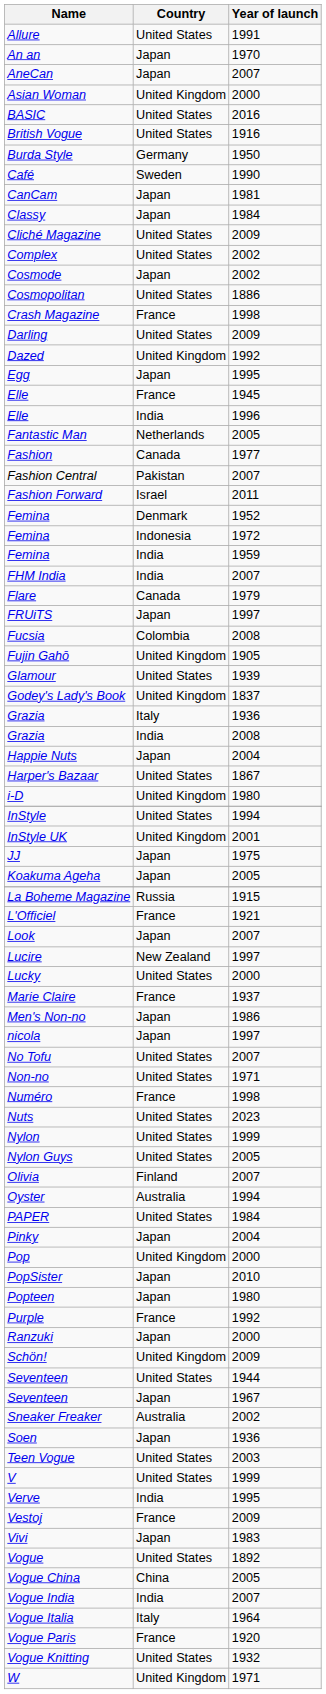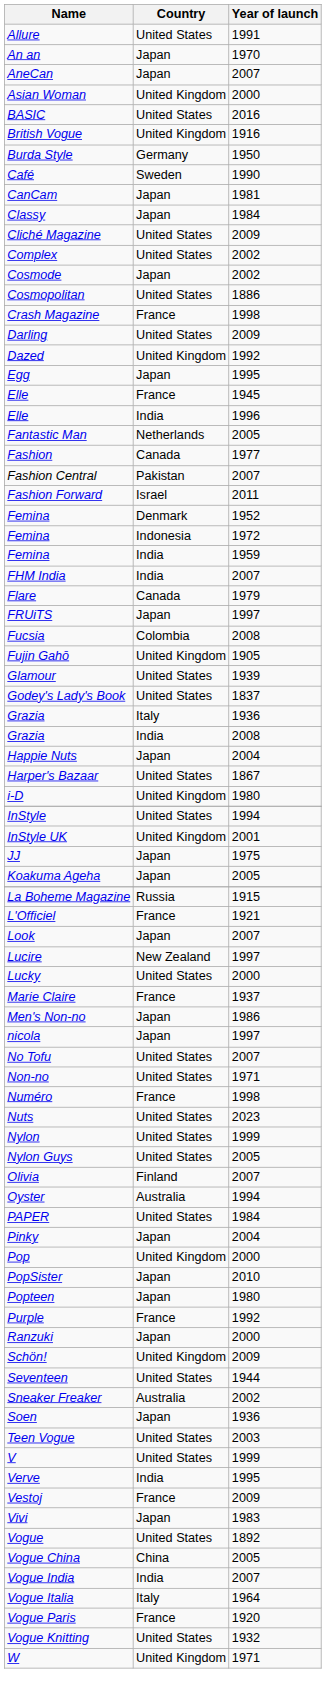 <table class="wikitable sortable">
 <tr>
 <th>Name</th>
 <th>Country</th>
 <th>Year of launch</th>
 </tr>
 <tr>
 <td><em><a href='#'>Allure</a></em></td>
 <td>United States</td>
 <td>1991</td>
 </tr>
 <tr>
 <td><em><a href='#'>An an</a></em></td>
 <td>Japan</td>
 <td>1970</td>
 </tr>
 <tr>
 <td><em><a href='#'>AneCan</a></em></td>
 <td>Japan</td>
 <td>2007</td>
 </tr>
 <tr>
 <td><em><a href='#'>Asian Woman</a></em></td>
 <td>United Kingdom</td>
 <td>2000</td>
 </tr>
 <tr>
 <td><em><a href='#'> BASIC</a> </em></td>
 <td>United States</td>
 <td>2016</td>
 </tr>
 <tr>
 <td><em><a href='#'>British Vogue</a></em></td>
-<td>United States</td>
+<td>United Kingdom</td>
 <td>1916</td>
 </tr>
 <tr>
 <td><em><a href='#'>Burda Style</a></em></td>
 <td>Germany</td>
 <td>1950</td>
 </tr>
 <tr>
 <td><em><a href='#'>Café</a></em></td>
 <td>Sweden</td>
 <td>1990</td>
 </tr>
 <tr>
 <td><em><a href='#'>CanCam</a></em></td>
 <td>Japan</td>
 <td>1981</td>
 </tr>
 <tr>
 <td><em><a href='#'>Classy</a></em></td>
 <td>Japan</td>
 <td>1984</td>
 </tr>
 <tr>
 <td><em><a href='#'>Cliché Magazine</a></em></td>
 <td>United States</td>
 <td>2009</td>
 </tr>
 <tr>
 <td><em><a href='#'>Complex</a></em></td>
 <td>United States</td>
 <td>2002</td>
 </tr>
 <tr>
 <td><em><a href='#'>Cosmode</a></em></td>
 <td>Japan</td>
 <td>2002</td>
 </tr>
 <tr>
 <td><em><a href='#'>Cosmopolitan</a></em></td>
 <td>United States</td>
 <td>1886</td>
 </tr>
 <tr>
 <td><em><a href='#'>Crash Magazine</a></em></td>
 <td>France</td>
 <td>1998</td>
 </tr>
 <tr>
 <td><em><a href='#'>Darling</a></em></td>
 <td>United States</td>
 <td>2009</td>
 </tr>
 <tr>
 <td><em><a href='#'>Dazed</a></em></td>
 <td>United Kingdom</td>
 <td>1992</td>
 </tr>
 <tr>
 <td><em><a href='#'>Egg</a></em></td>
 <td>Japan</td>
 <td>1995</td>
 </tr>
 <tr>
 <td><em><a href='#'>Elle</a></em></td>
 <td>France</td>
 <td>1945</td>
 </tr>
 <tr>
 <td><em><a href='#'>Elle</a></em></td>
 <td>India</td>
 <td>1996</td>
 </tr>
 <tr>
 <td><em><a href='#'>Fantastic Man</a></em></td>
 <td>Netherlands</td>
 <td>2005</td>
 </tr>
 <tr>
 <td><em><a href='#'>Fashion</a></em></td>
 <td>Canada</td>
 <td>1977</td>
 </tr>
 <tr>
 <td><em>Fashion Central</em></td>
 <td>Pakistan</td>
 <td>2007</td>
 </tr>
 <tr>
 <td><em><a href='#'>Fashion Forward</a></em></td>
 <td>Israel</td>
 <td>2011</td>
 </tr>
 <tr>
 <td><em><a href='#'>Femina</a></em></td>
 <td>Denmark</td>
 <td>1952</td>
 </tr>
 <tr>
 <td><em><a href='#'>Femina</a></em></td>
 <td>Indonesia</td>
 <td>1972</td>
 </tr>
 <tr>
 <td><em><a href='#'>Femina</a></em></td>
 <td>India</td>
 <td>1959</td>
 </tr>
 <tr>
 <td><em><a href='#'>FHM India</a></em></td>
 <td>India</td>
 <td>2007</td>
 </tr>
 <tr>
 <td><em><a href='#'>Flare</a></em></td>
 <td>Canada</td>
 <td>1979</td>
 </tr>
 <tr>
 <td><em><a href='#'>FRUiTS</a></em></td>
 <td>Japan</td>
 <td>1997</td>
 </tr>
 <tr>
 <td><em><a href='#'>Fucsia</a></em></td>
 <td>Colombia</td>
 <td>2008</td>
 </tr>
 <tr>
 <td><em><a href='#'>Fujin Gahō</a></em></td>
 <td>United Kingdom</td>
 <td>1905</td>
 </tr>
 <tr>
 <td><em><a href='#'>Glamour</a></em></td>
 <td>United States</td>
 <td>1939</td>
 </tr>
 <tr>
 <td><em><a href='#'>Godey's Lady's Book</a></em></td>
-<td>United Kingdom</td>
+<td>United States</td>
 <td>1837</td>
 </tr>
 <tr>
 <td><em><a href='#'>Grazia</a></em></td>
 <td>Italy</td>
 <td>1936</td>
 </tr>
 <tr>
 <td><em><a href='#'>Grazia</a></em></td>
 <td>India</td>
 <td>2008</td>
 </tr>
 <tr>
 <td><em><a href='#'>Happie Nuts</a></em></td>
 <td>Japan</td>
 <td>2004</td>
 </tr>
 <tr>
 <td><em><a href='#'>Harper's Bazaar</a></em></td>
 <td>United States</td>
 <td>1867</td>
 </tr>
 <tr>
 <td><em><a href='#'>i-D</a></em></td>
 <td>United Kingdom</td>
 <td>1980</td>
 </tr>
 <tr>
 </tr>
 <tr>
 </tr>
 <tr>
 <td><em><a href='#'>InStyle</a></em></td>
 <td>United States</td>
 <td>1994</td>
 </tr>
 <tr>
 <td><em><a href='#'>InStyle UK</a></em></td>
 <td>United Kingdom</td>
 <td>2001</td>
 </tr>
 <tr>
 <td><em><a href='#'>JJ</a></em></td>
 <td>Japan</td>
 <td>1975</td>
 </tr>
 <tr>
 <td><em><a href='#'>Koakuma Ageha</a></em></td>
 <td>Japan</td>
 <td>2005</td>
 </tr>
 <tr>
 </tr>
 <tr>
 <td><em><a href='#'>La Boheme Magazine</a></em></td>
 <td>Russia</td>
 <td>1915</td>
 </tr>
 <tr>
 <td><em><a href='#'>L'Officiel</a></em></td>
 <td>France</td>
 <td>1921</td>
 </tr>
 <tr>
 <td><em><a href='#'>Look</a></em></td>
 <td>Japan</td>
 <td>2007</td>
 </tr>
 <tr>
 <td><em><a href='#'>Lucire</a></em></td>
 <td>New Zealand</td>
 <td>1997</td>
 </tr>
 <tr>
 <td><em><a href='#'>Lucky</a></em></td>
 <td>United States</td>
 <td>2000</td>
 </tr>
 <tr>
 <td><em><a href='#'>Marie Claire</a></em></td>
 <td>France</td>
 <td>1937</td>
 </tr>
 <tr>
 <td><em><a href='#'>Men's Non-no</a></em></td>
 <td>Japan</td>
 <td>1986</td>
 </tr>
 <tr>
 <td><em><a href='#'>nicola</a></em></td>
 <td>Japan</td>
 <td>1997</td>
 </tr>
 <tr>
 <td><em><a href='#'>No Tofu</a></em></td>
 <td>United States</td>
 <td>2007</td>
 </tr>
 <tr>
 <td><em><a href='#'>Non-no</a></em></td>
 <td>United States</td>
 <td>1971</td>
 </tr>
 <tr>
 <td><em><a href='#'>Numéro</a></em></td>
 <td>France</td>
 <td>1998</td>
 </tr>
 <tr>
 <td><em><a href='#'>Nuts</a></em></td>
 <td>United States</td>
 <td>2023</td>
 </tr>
 <tr>
 <td><em><a href='#'>Nylon</a></em></td>
 <td>United States</td>
 <td>1999</td>
 </tr>
 <tr>
 <td><em><a href='#'>Nylon Guys</a></em></td>
 <td>United States</td>
 <td>2005</td>
 </tr>
 <tr>
 <td><em><a href='#'>Olivia</a></em></td>
 <td>Finland</td>
 <td>2007</td>
 </tr>
 <tr>
 <td><em><a href='#'>Oyster</a></em></td>
 <td>Australia</td>
 <td>1994</td>
 </tr>
 <tr>
 <td><em><a href='#'>PAPER</a></em></td>
 <td>United States</td>
 <td>1984</td>
 </tr>
 <tr>
 <td><em><a href='#'>Pinky</a></em></td>
 <td>Japan</td>
 <td>2004</td>
 </tr>
 <tr>
 <td><em><a href='#'>Pop</a></em></td>
 <td>United Kingdom</td>
 <td>2000</td>
 </tr>
 <tr>
 <td><em><a href='#'>PopSister</a></em></td>
 <td>Japan</td>
 <td>2010</td>
 </tr>
 <tr>
 <td><em><a href='#'>Popteen</a></em></td>
 <td>Japan</td>
 <td>1980</td>
 </tr>
 <tr>
 <td><em><a href='#'>Purple</a></em></td>
 <td>France</td>
 <td>1992</td>
 </tr>
 <tr>
 <td><em><a href='#'>Ranzuki</a></em></td>
 <td>Japan</td>
 <td>2000</td>
 </tr>
 <tr>
 <td><em><a href='#'>Schön!</a></em></td>
 <td>United Kingdom</td>
 <td>2009</td>
 </tr>
 <tr>
 <td><em><a href='#'>Seventeen</a></em></td>
 <td>United States</td>
 <td>1944</td>
 </tr>
 <tr>
-<td><em><a href='#'>Seventeen</a></em></td>
-<td>Japan</td>
-<td>1967</td>
-</tr>
-<tr>
 <td><em><a href='#'>Sneaker Freaker</a></em></td>
 <td>Australia</td>
 <td>2002</td>
 </tr>
 <tr>
 <td><em><a href='#'>Soen</a></em></td>
 <td>Japan</td>
 <td>1936</td>
 </tr>
 <tr>
 <td><em><a href='#'>Teen Vogue</a></em></td>
 <td>United States</td>
 <td>2003</td>
 </tr>
 <tr>
 <td><em><a href='#'>V</a></em></td>
 <td>United States</td>
 <td>1999</td>
 </tr>
 <tr>
 <td><em><a href='#'>Verve</a></em></td>
 <td>India</td>
 <td>1995</td>
 </tr>
 <tr>
 <td><em><a href='#'>Vestoj</a></em></td>
 <td>France</td>
 <td>2009</td>
 </tr>
 <tr>
 <td><em><a href='#'>Vivi</a></em></td>
 <td>Japan</td>
 <td>1983</td>
 </tr>
 <tr>
 <td><em><a href='#'>Vogue</a></em></td>
 <td>United States</td>
 <td>1892</td>
 </tr>
 <tr>
 <td><em><a href='#'>Vogue China</a></em></td>
 <td>China</td>
 <td>2005</td>
 </tr>
 <tr>
 <td><em><a href='#'>Vogue India</a></em></td>
 <td>India</td>
 <td>2007</td>
 </tr>
 <tr>
 <td><em><a href='#'>Vogue Italia</a></em></td>
 <td>Italy</td>
 <td>1964</td>
 </tr>
 <tr>
 <td><em><a href='#'>Vogue Paris</a></em></td>
 <td>France</td>
 <td>1920</td>
 </tr>
 <tr>
 <td><em><a href='#'>Vogue Knitting</a></em></td>
 <td>United States</td>
 <td>1932</td>
 </tr>
 <tr>
 <td><em><a href='#'>W</a></em></td>
 <td>United Kingdom</td>
 <td>1971</td>
 </tr>
 </table>
